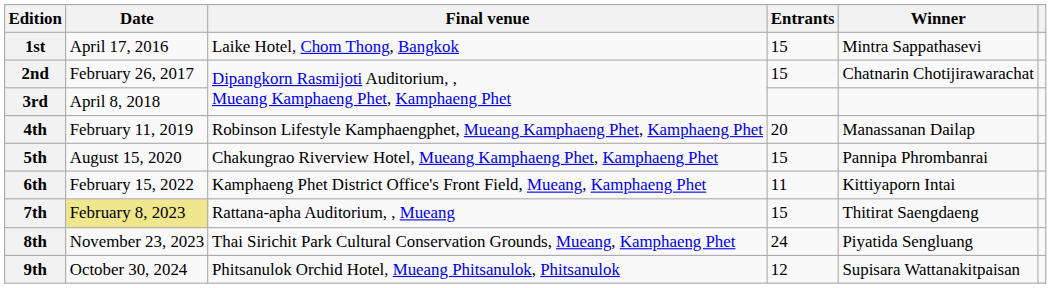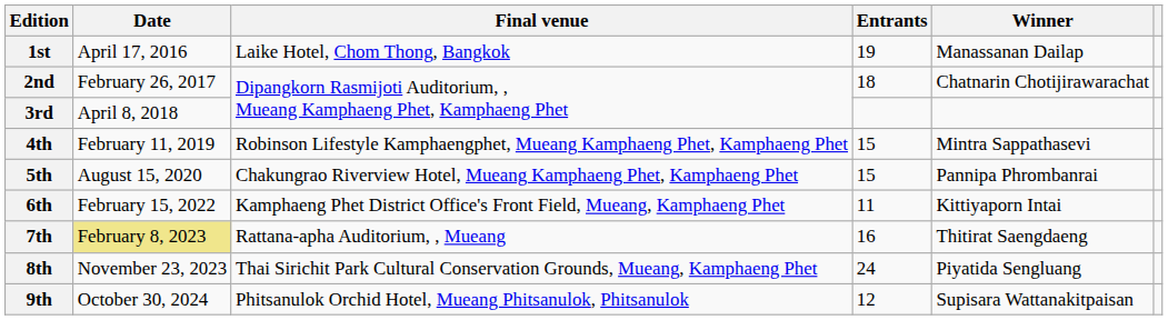 <table class="wikitable defaultcenter col2left col3left col5left" style="font-size:95%;">
 <tr>
 <th>Edition</th>
 <th>Date</th>
 <th>Final venue</th>
 <th>Entrants</th>
 <th>Winner</th>
 <th></th>
 </tr>
 <tr>
 <th>1st</th>
 <td>April 17, 2016</td>
 <td>Laike Hotel, <a href='#'>Chom Thong</a>, <a href='#'>Bangkok</a></td>
-<td>15</td>
-<td>Mintra Sappathasevi</td>
+<td>19</td>
+<td>Manassanan Dailap</td>
 <td></td>
 </tr>
 <tr>
 <th>2nd</th>
 <td>February 26, 2017</td>
 <td rowspan=2><a href='#'>Dipangkorn Rasmijoti</a> Auditorium, ,<br><a href='#'>Mueang Kamphaeng Phet</a>, <a href='#'>Kamphaeng Phet</a></td>
-<td>15</td>
+<td>18</td>
 <td>Chatnarin Chotijirawarachat</td>
 <td></td>
 </tr>
 <tr>
 <th>3rd</th>
 <td>April 8, 2018</td>
 <td></td>
 <td></td>
 <td></td>
 </tr>
 <tr>
 <th>4th</th>
 <td>February 11, 2019</td>
 <td>Robinson Lifestyle Kamphaengphet, <a href='#'>Mueang Kamphaeng Phet</a>, <a href='#'>Kamphaeng Phet</a></td>
-<td>20</td>
-<td>Manassanan Dailap</td>
+<td>15</td>
+<td>Mintra Sappathasevi</td>
 <td></td>
 </tr>
 <tr>
 <th>5th</th>
 <td>August 15, 2020</td>
 <td>Chakungrao Riverview Hotel, <a href='#'>Mueang Kamphaeng Phet</a>, <a href='#'>Kamphaeng Phet</a></td>
 <td>15</td>
 <td>Pannipa Phrombanrai</td>
 <td></td>
 </tr>
 <tr>
 <th>6th</th>
 <td>February 15, 2022</td>
 <td>Kamphaeng Phet District Office's Front Field, <a href='#'>Mueang</a>, <a href='#'>Kamphaeng Phet</a></td>
 <td>11</td>
 <td>Kittiyaporn Intai</td>
 <td></td>
 </tr>
 <tr>
 <th>7th</th>
 <td style="background: khaki;">February 8, 2023</td>
 <td>Rattana-apha Auditorium, , <a href='#'>Mueang</a></td>
-<td>15</td>
+<td>16</td>
 <td>Thitirat Saengdaeng</td>
 <td></td>
 </tr>
 <tr>
 <th>8th</th>
 <td>November 23, 2023</td>
 <td>Thai Sirichit Park Cultural Conservation Grounds, <a href='#'>Mueang</a>, <a href='#'>Kamphaeng Phet</a></td>
 <td>24</td>
 <td>Piyatida Sengluang</td>
 <td></td>
 </tr>
 <tr>
 <th>9th</th>
 <td>October 30, 2024</td>
 <td>Phitsanulok Orchid Hotel, <a href='#'>Mueang Phitsanulok</a>, <a href='#'>Phitsanulok</a></td>
 <td>12</td>
 <td>Supisara Wattanakitpaisan</td>
 <td></td>
 </tr>
 </table>
